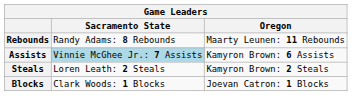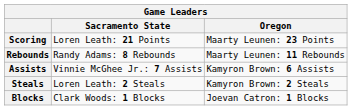 <table class="wikitable">
 <tr>
 <th colspan=3>Game Leaders</th>
 </tr>
 <tr>
 <th></th>
 <th>Sacramento State</th>
 <th>Oregon</th>
 </tr>
 <tr>
+<th>Scoring</th>
+<td>Loren Leath: <strong>21</strong> Points</td>
+<td>Maarty Leunen: <strong>23</strong> Points</td>
+</tr>
+<tr>
 <th>Rebounds</th>
 <td>Randy Adams: <strong>8</strong> Rebounds</td>
 <td>Maarty Leunen: <strong>11</strong> Rebounds</td>
 </tr>
 <tr>
 <th>Assists</th>
-<td style="background: lightblue;">Vinnie McGhee Jr.: <strong>7</strong> Assists</td>
+<td>Vinnie McGhee Jr.: <strong>7</strong> Assists</td>
 <td>Kamyron Brown: <strong>6</strong> Assists</td>
 </tr>
 <tr>
 <th>Steals</th>
 <td>Loren Leath: <strong>2</strong> Steals</td>
 <td>Kamyron Brown: <strong>2</strong> Steals</td>
 </tr>
 <tr>
 <th>Blocks</th>
 <td>Clark Woods: <strong>1</strong> Blocks</td>
 <td>Joevan Catron: <strong>1</strong> Blocks</td>
 </tr>
 </table>
